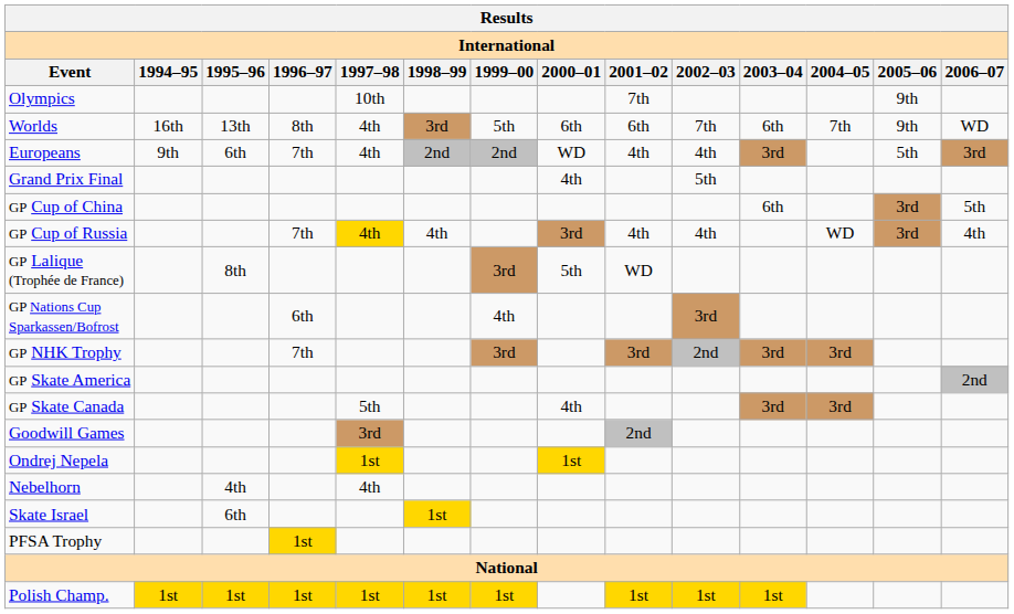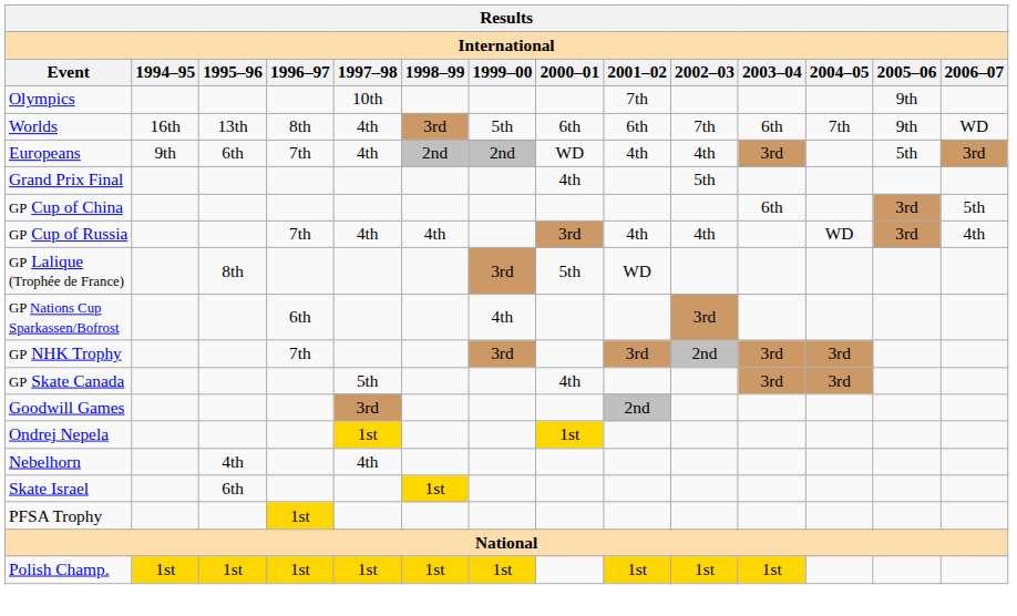 <table class="wikitable" style="text-align:center">
 <tr>
 <th colspan=14 align=center><strong>Results</strong></th>
 </tr>
 <tr>
 <th style="background-color: #ffdead; " colspan=14 align=center><strong>International</strong></th>
 </tr>
 <tr>
 <th>Event</th>
 <th>1994–95</th>
 <th>1995–96</th>
 <th>1996–97</th>
 <th>1997–98</th>
 <th>1998–99</th>
 <th>1999–00</th>
 <th>2000–01</th>
 <th>2001–02</th>
 <th>2002–03</th>
 <th>2003–04</th>
 <th>2004–05</th>
 <th>2005–06</th>
 <th>2006–07</th>
 </tr>
 <tr>
 <td align=left><a href='#'>Olympics</a></td>
 <td></td>
 <td></td>
 <td></td>
 <td>10th</td>
 <td></td>
 <td></td>
 <td></td>
 <td>7th</td>
 <td></td>
 <td></td>
 <td></td>
 <td>9th</td>
 <td></td>
 </tr>
 <tr>
 <td align=left><a href='#'>Worlds</a></td>
 <td>16th</td>
 <td>13th</td>
 <td>8th</td>
 <td>4th</td>
 <td bgcolor=cc9966>3rd</td>
 <td>5th</td>
 <td>6th</td>
 <td>6th</td>
 <td>7th</td>
 <td>6th</td>
 <td>7th</td>
 <td>9th</td>
 <td>WD</td>
 </tr>
 <tr>
 <td align=left><a href='#'>Europeans</a></td>
 <td>9th</td>
 <td>6th</td>
 <td>7th</td>
 <td>4th</td>
 <td bgcolor=silver>2nd</td>
 <td bgcolor=silver>2nd</td>
 <td>WD</td>
 <td>4th</td>
 <td>4th</td>
 <td bgcolor=cc9966>3rd</td>
 <td></td>
 <td>5th</td>
 <td bgcolor=cc9966>3rd</td>
 </tr>
 <tr>
 <td align=left><a href='#'>Grand Prix Final</a></td>
 <td></td>
 <td></td>
 <td></td>
 <td></td>
 <td></td>
 <td></td>
 <td>4th</td>
 <td></td>
 <td>5th</td>
 <td></td>
 <td></td>
 <td></td>
 <td></td>
 </tr>
 <tr>
 <td align=left><small>GP</small> <a href='#'>Cup of China</a></td>
 <td></td>
 <td></td>
 <td></td>
 <td></td>
 <td></td>
 <td></td>
 <td></td>
 <td></td>
 <td></td>
 <td>6th</td>
 <td></td>
 <td bgcolor=cc9966>3rd</td>
 <td>5th</td>
 </tr>
 <tr>
 <td align=left><small>GP</small> <a href='#'>Cup of Russia</a></td>
 <td></td>
 <td></td>
 <td>7th</td>
-<td style="background: gold;">4th</td>
+<td>4th</td>
 <td>4th</td>
 <td></td>
 <td bgcolor=cc9966>3rd</td>
 <td>4th</td>
 <td>4th</td>
 <td></td>
 <td>WD</td>
 <td bgcolor=cc9966>3rd</td>
 <td>4th</td>
 </tr>
 <tr>
 <td align=left><small>GP</small> <a href='#'>Lalique</a> <br><small>(Trophée de France)</small></td>
 <td></td>
 <td>8th</td>
 <td></td>
 <td></td>
 <td></td>
 <td bgcolor=cc9966>3rd</td>
 <td>5th</td>
 <td>WD</td>
 <td></td>
 <td></td>
 <td></td>
 <td></td>
 <td></td>
 </tr>
 <tr>
 <td align=left><small>GP <a href='#'>Nations Cup <br> Sparkassen/Bofrost</a> </small></td>
 <td></td>
 <td></td>
 <td>6th</td>
 <td></td>
 <td></td>
 <td>4th</td>
 <td></td>
 <td></td>
 <td bgcolor=cc9966>3rd</td>
 <td></td>
 <td></td>
 <td></td>
 <td></td>
 </tr>
 <tr>
 <td align=left><small>GP</small> <a href='#'>NHK Trophy</a></td>
 <td></td>
 <td></td>
 <td>7th</td>
 <td></td>
 <td></td>
 <td bgcolor=cc9966>3rd</td>
 <td></td>
 <td bgcolor=cc9966>3rd</td>
 <td bgcolor=silver>2nd</td>
 <td bgcolor=cc9966>3rd</td>
 <td bgcolor=cc9966>3rd</td>
 <td></td>
 <td></td>
-</tr>
-<tr>
-<td align=left><small>GP</small> <a href='#'>Skate America</a></td>
-<td></td>
-<td></td>
-<td></td>
-<td></td>
-<td></td>
-<td></td>
-<td></td>
-<td></td>
-<td></td>
-<td></td>
-<td></td>
-<td></td>
-<td bgcolor=silver>2nd</td>
 </tr>
 <tr>
 <td align=left><small>GP</small> <a href='#'>Skate Canada</a></td>
 <td></td>
 <td></td>
 <td></td>
 <td>5th</td>
 <td></td>
 <td></td>
 <td>4th</td>
 <td></td>
 <td></td>
 <td bgcolor=cc9966>3rd</td>
 <td bgcolor=cc9966>3rd</td>
 <td></td>
 <td></td>
 </tr>
 <tr>
 <td align=left><a href='#'>Goodwill Games</a></td>
 <td></td>
 <td></td>
 <td></td>
 <td bgcolor=cc9966>3rd</td>
 <td></td>
 <td></td>
 <td></td>
 <td bgcolor=silver>2nd</td>
 <td></td>
 <td></td>
 <td></td>
 <td></td>
 <td></td>
 </tr>
 <tr>
 <td align=left><a href='#'>Ondrej Nepela</a></td>
 <td></td>
 <td></td>
 <td></td>
 <td bgcolor=gold>1st</td>
 <td></td>
 <td></td>
 <td bgcolor=gold>1st</td>
 <td></td>
 <td></td>
 <td></td>
 <td></td>
 <td></td>
 <td></td>
 </tr>
 <tr>
 <td align=left><a href='#'>Nebelhorn</a></td>
 <td></td>
 <td>4th</td>
 <td></td>
 <td>4th</td>
 <td></td>
 <td></td>
 <td></td>
 <td></td>
 <td></td>
 <td></td>
 <td></td>
 <td></td>
 <td></td>
 </tr>
 <tr>
 <td align=left><a href='#'>Skate Israel</a></td>
 <td></td>
 <td>6th</td>
 <td></td>
 <td></td>
 <td bgcolor=gold>1st</td>
 <td></td>
 <td></td>
 <td></td>
 <td></td>
 <td></td>
 <td></td>
 <td></td>
 <td></td>
 </tr>
 <tr>
 <td align=left>PFSA Trophy</td>
 <td></td>
 <td></td>
 <td bgcolor=gold>1st</td>
 <td></td>
 <td></td>
 <td></td>
 <td></td>
 <td></td>
 <td></td>
 <td></td>
 <td></td>
 <td></td>
 <td></td>
 </tr>
 <tr>
 <th style="background-color: #ffdead; " colspan=14 align=center><strong>National</strong></th>
 </tr>
 <tr>
 <td align=left><a href='#'>Polish Champ.</a></td>
 <td bgcolor=gold>1st</td>
 <td bgcolor=gold>1st</td>
 <td bgcolor=gold>1st</td>
 <td bgcolor=gold>1st</td>
 <td bgcolor=gold>1st</td>
 <td bgcolor=gold>1st</td>
 <td></td>
 <td bgcolor=gold>1st</td>
 <td bgcolor=gold>1st</td>
 <td bgcolor=gold>1st</td>
 <td></td>
 <td></td>
 <td></td>
 </tr>
 </table>
